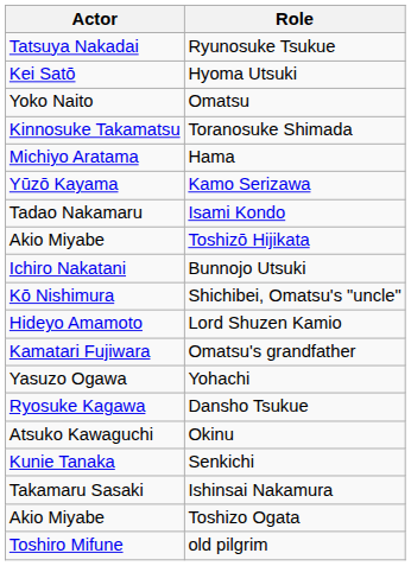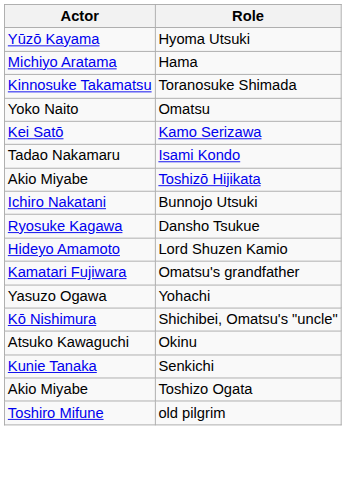 <table class="wikitable">
 <tr>
 <th>Actor</th>
 <th>Role</th>
 </tr>
 <tr>
-<td><a href='#'>Tatsuya Nakadai</a></td>
-<td>Ryunosuke Tsukue</td>
+<td><a href='#'>Yūzō Kayama</a></td>
+<td>Hyoma Utsuki</td>
 </tr>
 <tr>
-<td><a href='#'>Kei Satō</a></td>
-<td>Hyoma Utsuki</td>
+<td><a href='#'>Michiyo Aratama</a></td>
+<td>Hama</td>
+</tr>
+<tr>
+<td><a href='#'>Kinnosuke Takamatsu</a></td>
+<td>Toranosuke Shimada</td>
 </tr>
 <tr>
 <td>Yoko Naito</td>
 <td>Omatsu</td>
 </tr>
 <tr>
-<td><a href='#'>Kinnosuke Takamatsu</a></td>
-<td>Toranosuke Shimada</td>
-</tr>
-<tr>
-<td><a href='#'>Michiyo Aratama</a></td>
-<td>Hama</td>
-</tr>
-<tr>
-<td><a href='#'>Yūzō Kayama</a></td>
+<td><a href='#'>Kei Satō</a></td>
 <td><a href='#'>Kamo Serizawa</a></td>
 </tr>
 <tr>
 <td>Tadao Nakamaru</td>
 <td><a href='#'>Isami Kondo</a></td>
 </tr>
 <tr>
 <td>Akio Miyabe</td>
 <td><a href='#'>Toshizō Hijikata</a></td>
 </tr>
 <tr>
 <td><a href='#'>Ichiro Nakatani</a></td>
 <td>Bunnojo Utsuki</td>
 </tr>
 <tr>
-<td><a href='#'>Kō Nishimura</a></td>
-<td>Shichibei, Omatsu's "uncle"</td>
+<td><a href='#'>Ryosuke Kagawa</a></td>
+<td>Dansho Tsukue</td>
 </tr>
 <tr>
 <td><a href='#'>Hideyo Amamoto</a></td>
 <td>Lord Shuzen Kamio</td>
 </tr>
 <tr>
 <td><a href='#'>Kamatari Fujiwara</a></td>
 <td>Omatsu's grandfather</td>
 </tr>
 <tr>
 <td>Yasuzo Ogawa</td>
 <td>Yohachi</td>
 </tr>
 <tr>
-<td><a href='#'>Ryosuke Kagawa</a></td>
-<td>Dansho Tsukue</td>
+<td><a href='#'>Kō Nishimura</a></td>
+<td>Shichibei, Omatsu's "uncle"</td>
 </tr>
 <tr>
 <td>Atsuko Kawaguchi</td>
 <td>Okinu</td>
 </tr>
 <tr>
 <td><a href='#'>Kunie Tanaka</a></td>
 <td>Senkichi</td>
 </tr>
 <tr>
-<td>Takamaru Sasaki</td>
-<td>Ishinsai Nakamura</td>
-</tr>
-<tr>
 <td>Akio Miyabe</td>
 <td>Toshizo Ogata</td>
 </tr>
 <tr>
 <td><a href='#'>Toshiro Mifune</a></td>
 <td>old pilgrim</td>
 </tr>
 </table>
